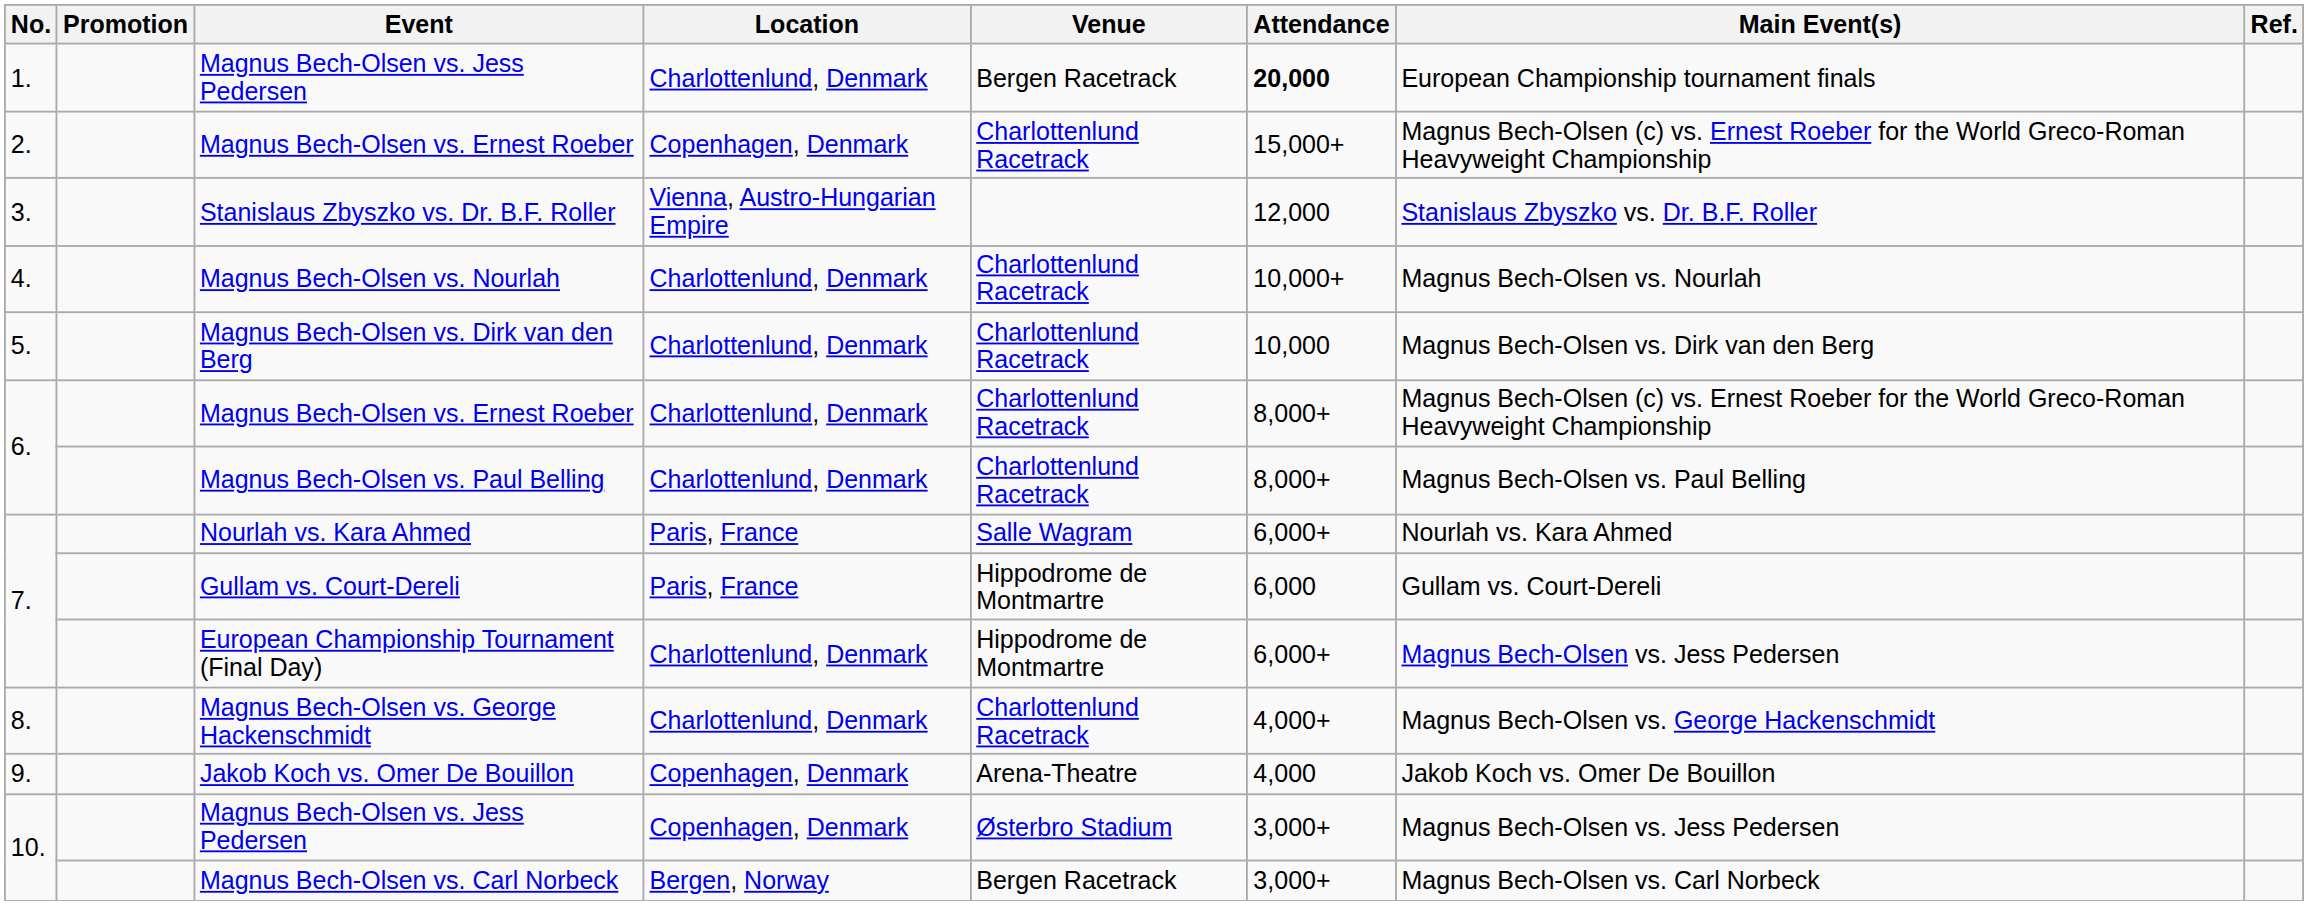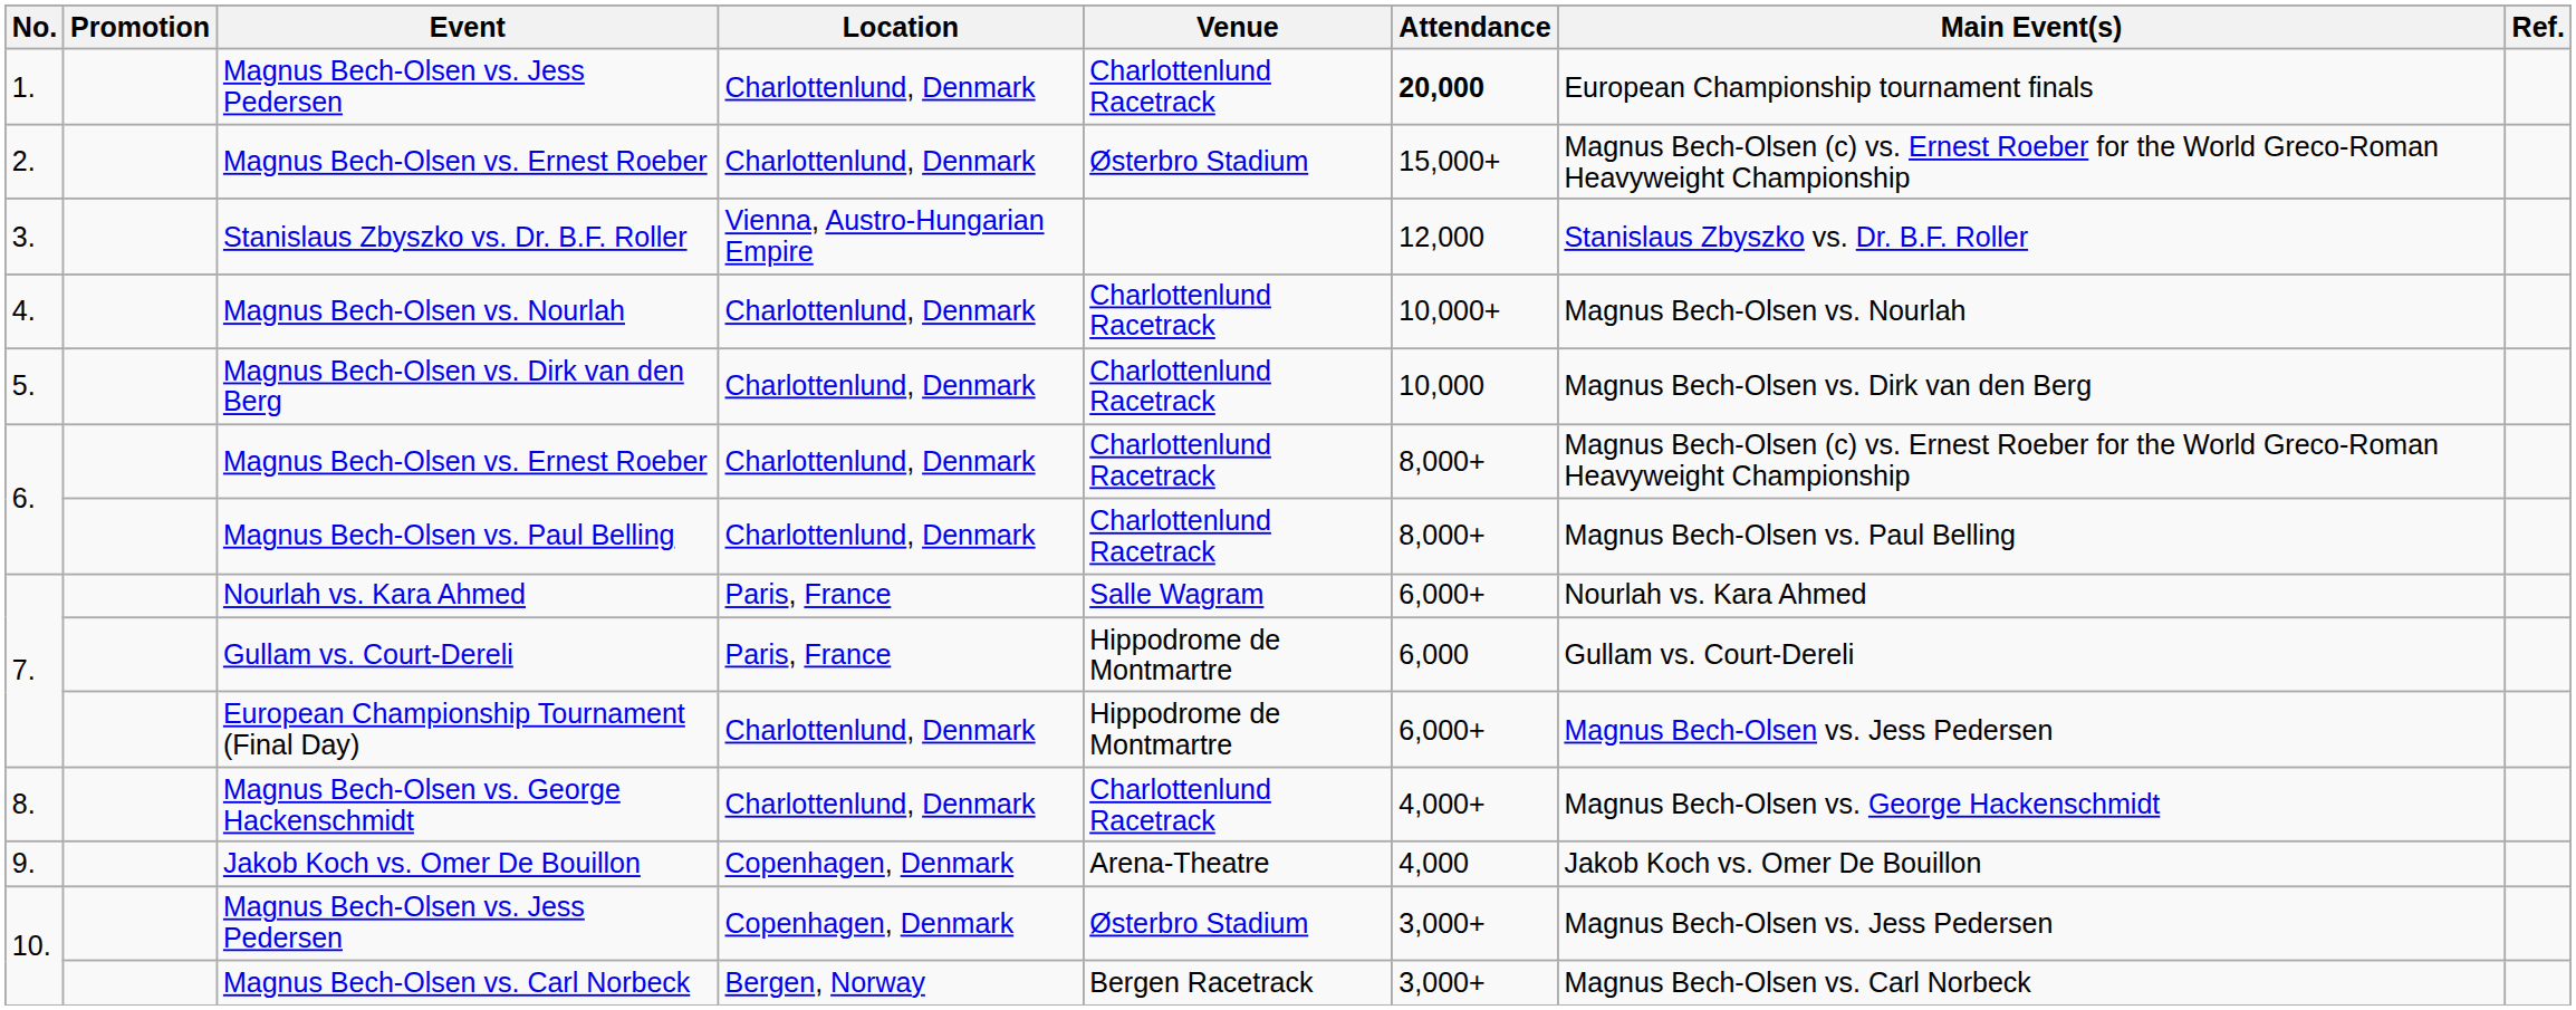 <table class="wikitable sortable" style="font-size:85%;">
 <tr>
 <th>No.</th>
 <th>Promotion</th>
 <th>Event</th>
 <th>Location</th>
 <th>Venue</th>
 <th>Attendance</th>
 <th class=unsortable>Main Event(s)</th>
 <th class=unsortable>Ref.</th>
 </tr>
 <tr>
 <td>1.</td>
 <td></td>
 <td><a href='#'>Magnus Bech-Olsen vs. Jess Pedersen</a> <br> </td>
 <td><a href='#'>Charlottenlund</a>, <a href='#'>Denmark</a></td>
-<td>Bergen Racetrack</td>
+<td><a href='#'>Charlottenlund Racetrack</a></td>
 <td><strong>20,000</strong></td>
 <td>European Championship tournament finals</td>
 <td></td>
 </tr>
 <tr>
 <td>2.</td>
 <td></td>
 <td><a href='#'>Magnus Bech-Olsen vs. Ernest Roeber</a> <br> </td>
-<td><a href='#'>Copenhagen</a>, <a href='#'>Denmark</a></td>
-<td><a href='#'>Charlottenlund Racetrack</a></td>
+<td><a href='#'>Charlottenlund</a>, <a href='#'>Denmark</a></td>
+<td><a href='#'>Østerbro Stadium</a></td>
 <td>15,000+</td>
 <td>Magnus Bech-Olsen (c) vs. <a href='#'>Ernest Roeber</a> for the World Greco-Roman Heavyweight Championship</td>
 <td></td>
 </tr>
 <tr>
 <td>3.</td>
 <td></td>
 <td><a href='#'>Stanislaus Zbyszko vs. Dr. B.F. Roller</a> <br> </td>
 <td><a href='#'>Vienna</a>, <a href='#'>Austro-Hungarian Empire</a></td>
 <td></td>
 <td>12,000</td>
 <td><a href='#'>Stanislaus Zbyszko</a> vs. <a href='#'>Dr. B.F. Roller</a></td>
 <td></td>
 </tr>
 <tr>
 <td>4.</td>
 <td></td>
 <td><a href='#'>Magnus Bech-Olsen vs. Nourlah</a> <br> </td>
 <td><a href='#'>Charlottenlund</a>, <a href='#'>Denmark</a></td>
 <td><a href='#'>Charlottenlund Racetrack</a></td>
 <td>10,000+</td>
 <td>Magnus Bech-Olsen vs. Nourlah</td>
 <td></td>
 </tr>
 <tr>
 <td>5.</td>
 <td></td>
 <td><a href='#'>Magnus Bech-Olsen vs. Dirk van den Berg</a> <br> </td>
 <td><a href='#'>Charlottenlund</a>, <a href='#'>Denmark</a></td>
 <td><a href='#'>Charlottenlund Racetrack</a></td>
 <td>10,000</td>
 <td>Magnus Bech-Olsen vs. Dirk van den Berg</td>
 <td></td>
 </tr>
 <tr>
 <td rowspan=2>6.</td>
 <td></td>
 <td><a href='#'>Magnus Bech-Olsen vs. Ernest Roeber</a> <br> </td>
 <td><a href='#'>Charlottenlund</a>, <a href='#'>Denmark</a></td>
 <td><a href='#'>Charlottenlund Racetrack</a></td>
 <td>8,000+</td>
 <td>Magnus Bech-Olsen (c) vs. Ernest Roeber for the World Greco-Roman Heavyweight Championship</td>
 <td></td>
 </tr>
 <tr>
 <td></td>
 <td><a href='#'>Magnus Bech-Olsen vs. Paul Belling</a> <br> </td>
 <td><a href='#'>Charlottenlund</a>, <a href='#'>Denmark</a></td>
 <td><a href='#'>Charlottenlund Racetrack</a></td>
 <td>8,000+</td>
 <td>Magnus Bech-Olsen vs. Paul Belling</td>
 <td></td>
 </tr>
 <tr>
 <td rowspan=3>7.</td>
 <td></td>
 <td><a href='#'>Nourlah vs. Kara Ahmed</a> <br> </td>
 <td><a href='#'>Paris</a>, <a href='#'>France</a></td>
 <td><a href='#'>Salle Wagram</a></td>
 <td>6,000+</td>
 <td>Nourlah vs. Kara Ahmed</td>
 <td></td>
 </tr>
 <tr>
 <td></td>
 <td><a href='#'>Gullam vs. Court-Dereli</a> <br> </td>
 <td><a href='#'>Paris</a>, <a href='#'>France</a></td>
 <td>Hippodrome de Montmartre</td>
 <td>6,000</td>
 <td>Gullam vs. Court-Dereli</td>
 <td></td>
 </tr>
 <tr>
 <td></td>
 <td><a href='#'>European Championship Tournament</a> (Final Day) <br> </td>
 <td><a href='#'>Charlottenlund</a>, <a href='#'>Denmark</a></td>
 <td>Hippodrome de Montmartre</td>
 <td>6,000+</td>
 <td><a href='#'>Magnus Bech-Olsen</a> vs. Jess Pedersen</td>
 <td></td>
 </tr>
 <tr>
 <td>8.</td>
 <td></td>
 <td><a href='#'>Magnus Bech-Olsen vs. George Hackenschmidt</a> <br> </td>
 <td><a href='#'>Charlottenlund</a>, <a href='#'>Denmark</a></td>
 <td><a href='#'>Charlottenlund Racetrack</a></td>
 <td>4,000+</td>
 <td>Magnus Bech-Olsen vs. <a href='#'>George Hackenschmidt</a></td>
 <td></td>
 </tr>
 <tr>
 <td>9.</td>
 <td></td>
 <td><a href='#'>Jakob Koch vs. Omer De Bouillon</a> <br> </td>
 <td><a href='#'>Copenhagen</a>, <a href='#'>Denmark</a></td>
 <td>Arena-Theatre</td>
 <td>4,000</td>
 <td>Jakob Koch vs. Omer De Bouillon</td>
 <td></td>
 </tr>
 <tr>
 <td rowspan=2>10.</td>
 <td></td>
 <td><a href='#'>Magnus Bech-Olsen vs. Jess Pedersen</a> <br> </td>
 <td><a href='#'>Copenhagen</a>, <a href='#'>Denmark</a></td>
 <td><a href='#'>Østerbro Stadium</a></td>
 <td>3,000+</td>
 <td>Magnus Bech-Olsen vs. Jess Pedersen</td>
 <td></td>
 </tr>
 <tr>
 <td></td>
 <td><a href='#'>Magnus Bech-Olsen vs. Carl Norbeck</a> <br> </td>
 <td><a href='#'>Bergen</a>, <a href='#'>Norway</a></td>
 <td>Bergen Racetrack</td>
 <td>3,000+</td>
 <td>Magnus Bech-Olsen vs. Carl Norbeck</td>
 <td></td>
 </tr>
 </table>
